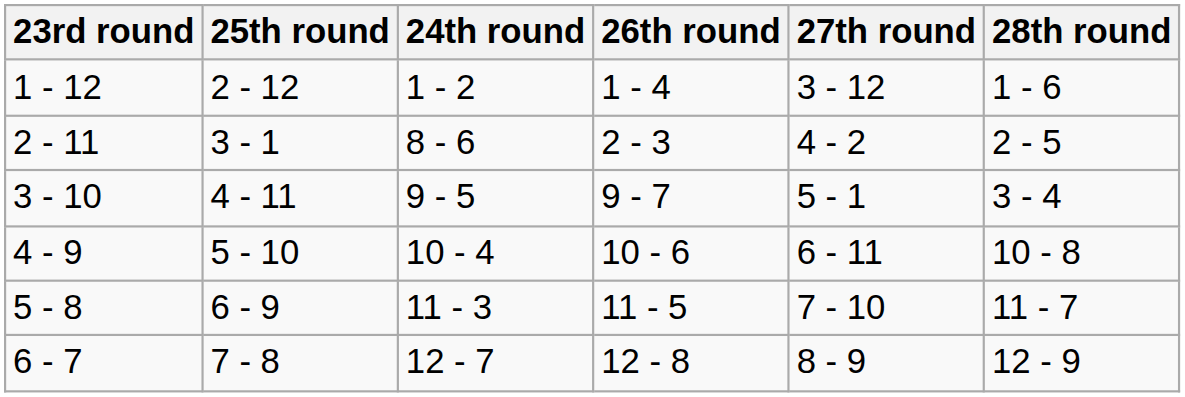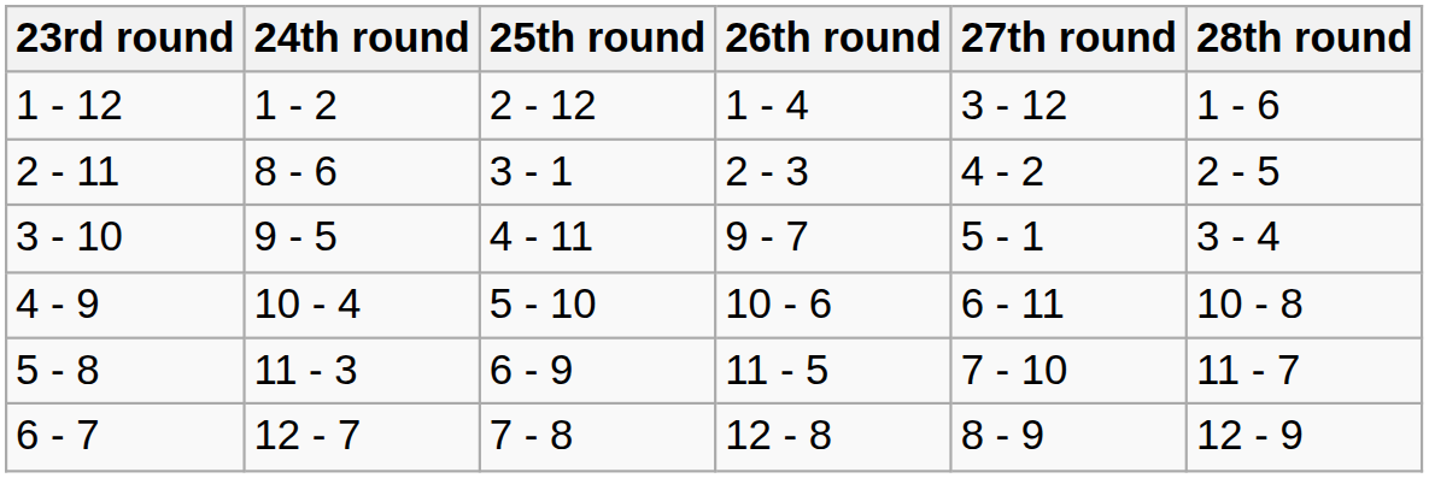 <table class="wikitable">
 <tr>
 <th>23rd round</th>
+<th>24th round</th>
 <th>25th round</th>
-<th>24th round</th>
 <th>26th round</th>
 <th>27th round</th>
 <th>28th round</th>
 </tr>
 <tr>
 <td>1 - 12</td>
+<td>1 -  2</td>
 <td>2 - 12</td>
-<td>1 -  2</td>
 <td>1 -  4</td>
 <td>3 - 12</td>
 <td>1 - 6</td>
 </tr>
 <tr>
 <td>2 - 11</td>
+<td>8 -  6</td>
 <td>3 -  1</td>
-<td>8 -  6</td>
 <td>2 -  3</td>
 <td>4 -  2</td>
 <td>2 - 5</td>
 </tr>
 <tr>
 <td>3 - 10</td>
+<td>9 -  5</td>
 <td>4 - 11</td>
-<td>9 -  5</td>
 <td>9 -  7</td>
 <td>5 -  1</td>
 <td>3 - 4</td>
 </tr>
 <tr>
 <td>4 - 9</td>
+<td>10 -  4</td>
 <td>5 - 10</td>
-<td>10 -  4</td>
 <td>10 -  6</td>
 <td>6 - 11</td>
 <td>10 - 8</td>
 </tr>
 <tr>
 <td>5 - 8</td>
+<td>11 -  3</td>
 <td>6 -  9</td>
-<td>11 -  3</td>
 <td>11 -  5</td>
 <td>7 - 10</td>
 <td>11 - 7</td>
 </tr>
 <tr>
 <td>6 - 7</td>
+<td>12 -  7</td>
 <td>7 -  8</td>
-<td>12 -  7</td>
 <td>12 -  8</td>
 <td>8 -  9</td>
 <td>12 - 9</td>
 </tr>
 </table>
